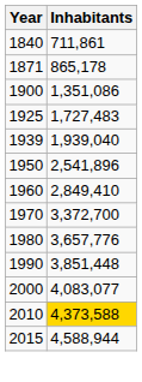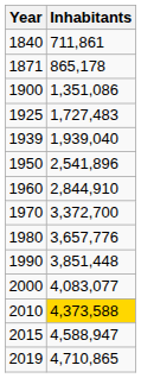 <table class="wikitable">
 <tr>
 <th>Year</th>
 <th>Inhabitants</th>
 </tr>
 <tr>
 <td>1840</td>
 <td>711,861</td>
 </tr>
 <tr>
 <td>1871</td>
 <td>865,178</td>
 </tr>
 <tr>
 <td>1900</td>
 <td>1,351,086</td>
 </tr>
 <tr>
 <td>1925</td>
 <td>1,727,483</td>
 </tr>
 <tr>
 <td>1939</td>
 <td>1,939,040</td>
 </tr>
 <tr>
 <td>1950</td>
 <td>2,541,896</td>
 </tr>
 <tr>
 <td>1960</td>
-<td>2,849,410</td>
+<td>2,844,910</td>
 </tr>
 <tr>
 <td>1970</td>
 <td>3,372,700</td>
 </tr>
 <tr>
 <td>1980</td>
 <td>3,657,776</td>
 </tr>
 <tr>
 <td>1990</td>
 <td>3,851,448</td>
 </tr>
 <tr>
 <td>2000</td>
 <td>4,083,077</td>
 </tr>
 <tr>
 <td>2010</td>
 <td style="background: gold;">4,373,588</td>
 </tr>
 <tr>
 <td>2015</td>
-<td>4,588,944</td>
+<td>4,588,947</td>
+</tr>
+<tr>
+<td>2019</td>
+<td>4,710,865</td>
 </tr>
 </table>
